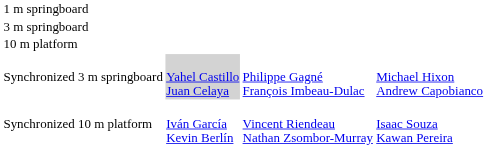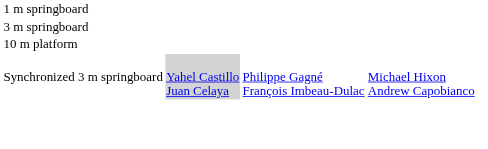 <table>
 <tr>
 <td>1 m springboard<br></td>
 <td></td>
 <td></td>
 <td></td>
 </tr>
 <tr>
 <td>3 m springboard<br></td>
 <td></td>
 <td></td>
 <td></td>
 </tr>
 <tr>
 <td>10 m platform<br></td>
 <td></td>
 <td></td>
 <td></td>
 </tr>
 <tr>
 <td>Synchronized 3 m springboard<br></td>
 <td style="background: lightgrey;"><br><a href='#'>Yahel Castillo</a><br><a href='#'>Juan Celaya</a></td>
 <td><br><a href='#'>Philippe Gagné</a><br><a href='#'>François Imbeau-Dulac</a></td>
 <td><br><a href='#'>Michael Hixon</a><br><a href='#'>Andrew Capobianco</a></td>
 </tr>
-<tr>
-<td>Synchronized 10 m platform<br></td>
-<td><br><a href='#'>Iván García</a><br><a href='#'>Kevin Berlín</a></td>
-<td><br><a href='#'>Vincent Riendeau</a><br><a href='#'>Nathan Zsombor-Murray</a></td>
-<td><br> <a href='#'>Isaac Souza</a><br><a href='#'>Kawan Pereira</a></td>
-</tr>
 </table>
